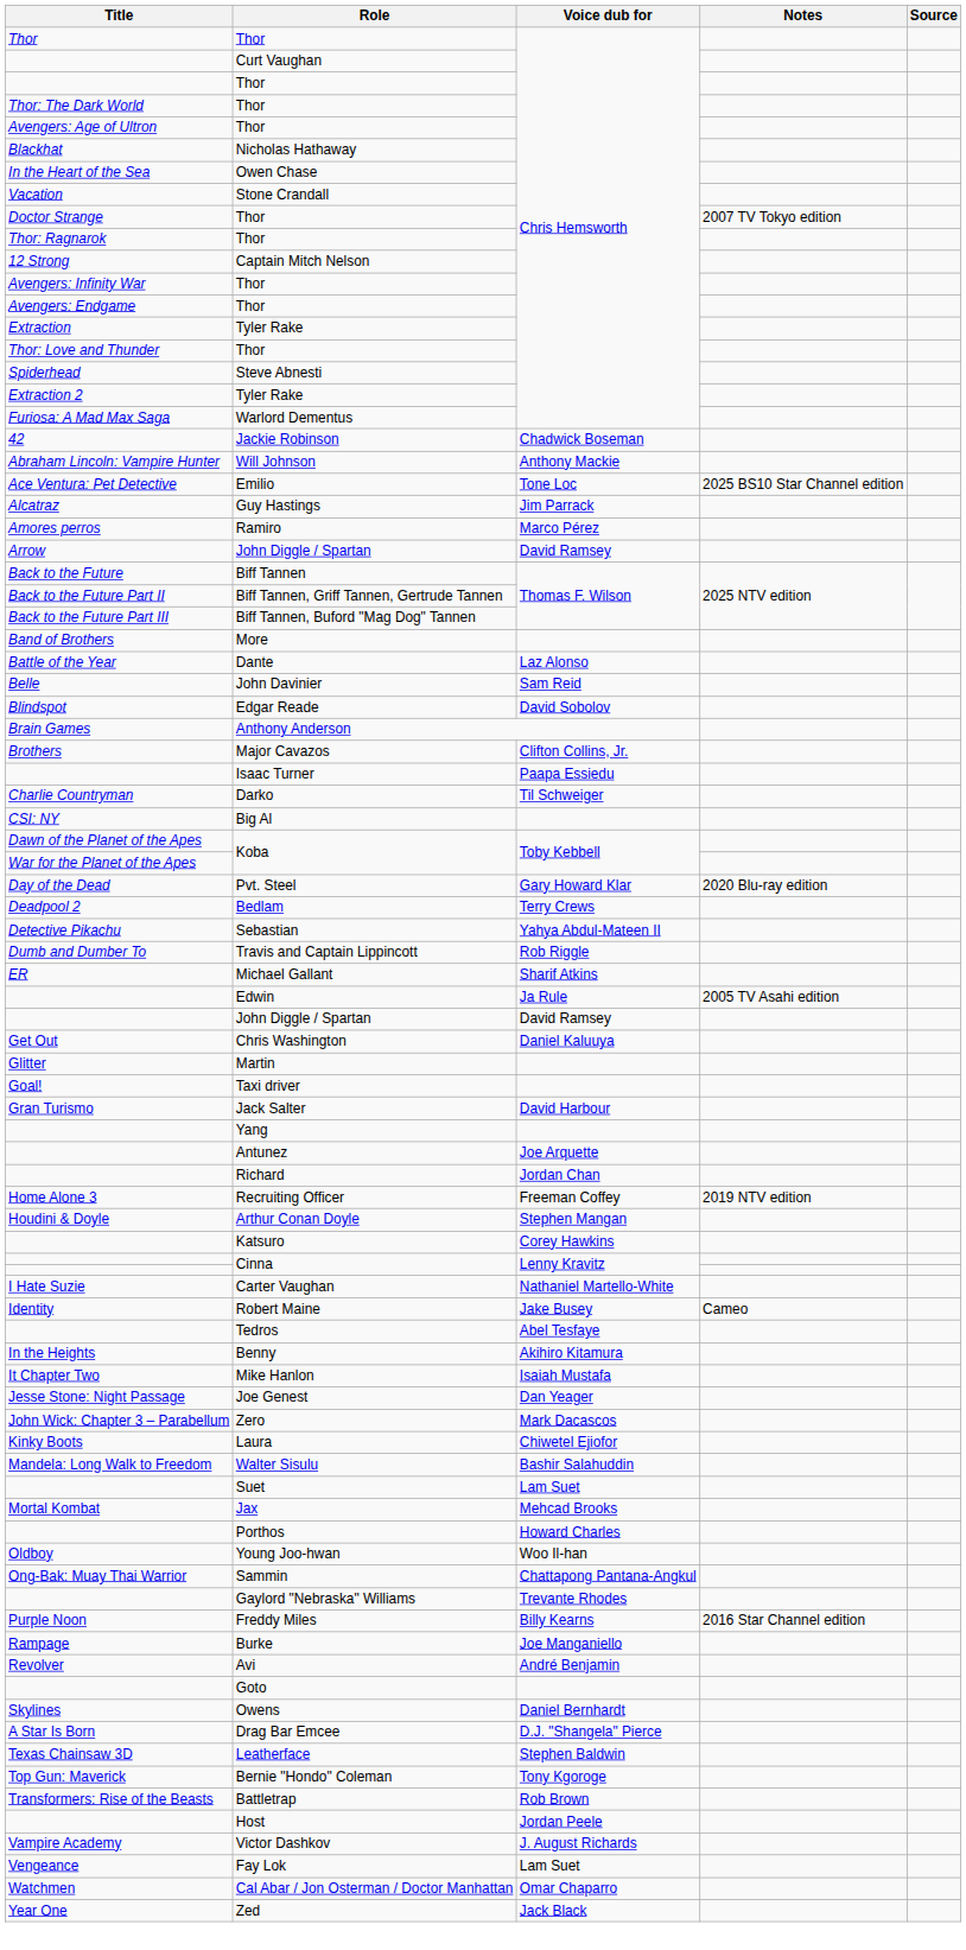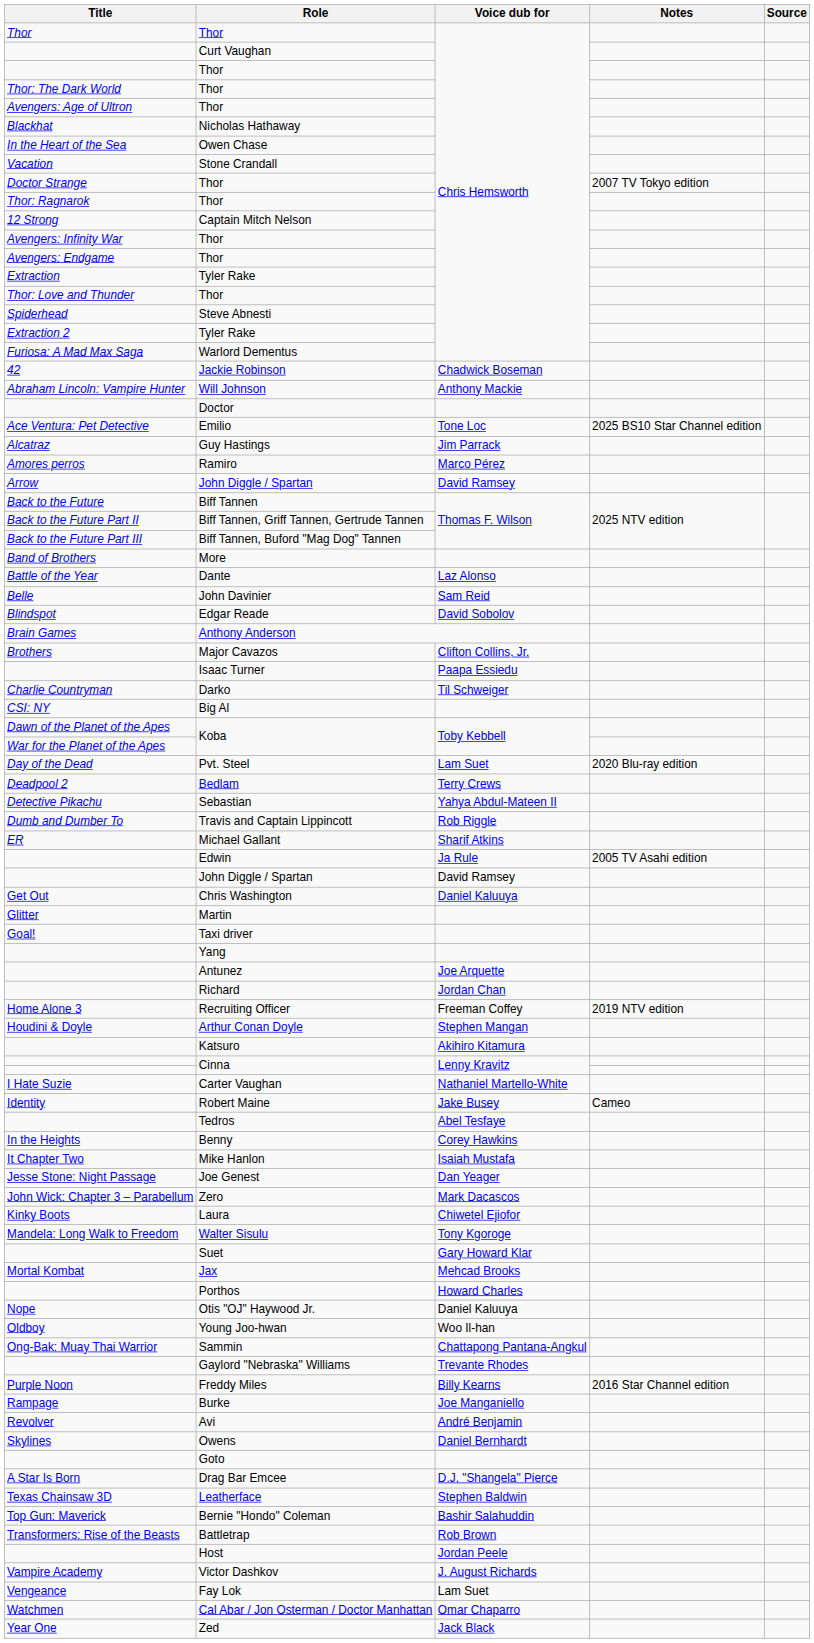 <table class="wikitable sortable plainrowheaders">
 <tr>
 <th>Title</th>
 <th>Role</th>
 <th>Voice dub for</th>
 <th class="unsortable">Notes</th>
 <th class="unsortable">Source</th>
 </tr>
 <tr>
 <td><em><a href='#'>Thor</a></em></td>
 <td><a href='#'>Thor</a></td>
 <td rowspan=18><a href='#'>Chris Hemsworth</a></td>
 <td></td>
 <td></td>
 </tr>
 <tr>
 <td><em></em></td>
 <td>Curt Vaughan</td>
 <td></td>
 <td></td>
 </tr>
 <tr>
 <td><em></em></td>
 <td>Thor</td>
 <td></td>
 <td></td>
 </tr>
 <tr>
 <td><em><a href='#'>Thor: The Dark World</a></em></td>
 <td>Thor</td>
 <td></td>
 <td></td>
 </tr>
 <tr>
 <td><em><a href='#'>Avengers: Age of Ultron</a></em></td>
 <td>Thor</td>
 <td></td>
 <td></td>
 </tr>
 <tr>
 <td><em><a href='#'>Blackhat</a></em></td>
 <td>Nicholas Hathaway</td>
 <td></td>
 <td></td>
 </tr>
 <tr>
 <td><em><a href='#'>In the Heart of the Sea</a></em></td>
 <td>Owen Chase</td>
 <td></td>
 <td></td>
 </tr>
 <tr>
 <td><em><a href='#'>Vacation</a></em></td>
 <td>Stone Crandall</td>
 <td></td>
 <td></td>
 </tr>
 <tr>
 <td><em><a href='#'>Doctor Strange</a></em></td>
 <td>Thor</td>
 <td>2007 TV Tokyo edition</td>
 <td></td>
 </tr>
 <tr>
 <td><em><a href='#'>Thor: Ragnarok</a></em></td>
 <td>Thor</td>
 <td></td>
 <td></td>
 </tr>
 <tr>
 <td><em><a href='#'>12 Strong</a></em></td>
 <td>Captain Mitch Nelson</td>
 <td></td>
 <td></td>
 </tr>
 <tr>
 <td><em><a href='#'>Avengers: Infinity War</a></em></td>
 <td>Thor</td>
 <td></td>
 <td></td>
 </tr>
 <tr>
 <td><em><a href='#'>Avengers: Endgame</a></em></td>
 <td>Thor</td>
 <td></td>
 <td></td>
 </tr>
 <tr>
 <td><em><a href='#'>Extraction</a></em></td>
 <td>Tyler Rake</td>
 <td></td>
 <td></td>
 </tr>
 <tr>
 <td><em><a href='#'>Thor: Love and Thunder</a></em></td>
 <td>Thor</td>
 <td></td>
 <td></td>
 </tr>
 <tr>
 <td><em><a href='#'>Spiderhead</a></em></td>
 <td>Steve Abnesti</td>
 <td></td>
 <td></td>
 </tr>
 <tr>
 <td><em><a href='#'>Extraction 2</a></em></td>
 <td>Tyler Rake</td>
 <td></td>
 <td></td>
 </tr>
 <tr>
 <td><em><a href='#'>Furiosa: A Mad Max Saga</a></em></td>
 <td>Warlord Dementus</td>
 <td></td>
 <td></td>
 </tr>
 <tr>
 <td><em><a href='#'>42</a></em></td>
 <td><a href='#'>Jackie Robinson</a></td>
 <td><a href='#'>Chadwick Boseman</a></td>
 <td></td>
 <td></td>
 </tr>
 <tr>
 <td><em><a href='#'>Abraham Lincoln: Vampire Hunter</a></em></td>
 <td><a href='#'>Will Johnson</a></td>
 <td><a href='#'>Anthony Mackie</a></td>
 <td></td>
 <td></td>
 </tr>
 <tr>
+<td><em></em></td>
+<td>Doctor</td>
+<td></td>
+<td></td>
+<td></td>
+</tr>
+<tr>
 <td><em><a href='#'>Ace Ventura: Pet Detective</a></em></td>
 <td>Emilio</td>
 <td><a href='#'>Tone Loc</a></td>
 <td>2025 BS10 Star Channel edition</td>
 <td></td>
 </tr>
 <tr>
 <td><em><a href='#'>Alcatraz</a></em></td>
 <td>Guy Hastings</td>
 <td><a href='#'>Jim Parrack</a></td>
 <td></td>
 <td></td>
 </tr>
 <tr>
 <td><em><a href='#'>Amores perros</a></em></td>
 <td>Ramiro</td>
 <td><a href='#'>Marco Pérez</a></td>
 <td></td>
 <td></td>
 </tr>
 <tr>
 <td><em><a href='#'>Arrow</a></em></td>
 <td><a href='#'>John Diggle / Spartan</a></td>
 <td><a href='#'>David Ramsey</a></td>
 <td></td>
 <td></td>
 </tr>
 <tr>
 <td><em><a href='#'>Back to the Future</a></em></td>
 <td>Biff Tannen</td>
 <td rowspan="3"><a href='#'>Thomas F. Wilson</a></td>
 <td rowspan="3">2025 NTV edition</td>
 <td rowspan="3"></td>
 </tr>
 <tr>
 <td><em><a href='#'>Back to the Future Part II</a></em></td>
 <td>Biff Tannen, Griff Tannen, Gertrude Tannen</td>
 </tr>
 <tr>
 <td><em><a href='#'>Back to the Future Part III</a></em></td>
 <td>Biff Tannen, Buford "Mag Dog" Tannen</td>
 </tr>
 <tr>
 <td><em><a href='#'>Band of Brothers</a></em></td>
 <td>More</td>
 <td></td>
 <td></td>
 <td></td>
 </tr>
 <tr>
 <td><em><a href='#'>Battle of the Year</a></em></td>
 <td>Dante</td>
 <td><a href='#'>Laz Alonso</a></td>
 <td></td>
 <td></td>
 </tr>
 <tr>
 <td><em><a href='#'>Belle</a></em></td>
 <td>John Davinier</td>
 <td><a href='#'>Sam Reid</a></td>
 <td></td>
 <td></td>
 </tr>
 <tr>
 <td><em><a href='#'>Blindspot</a></em></td>
 <td>Edgar Reade</td>
 <td><a href='#'>David Sobolov</a></td>
 <td></td>
 <td></td>
 </tr>
 <tr>
 <td><em><a href='#'>Brain Games</a></em></td>
 <td colspan="2"><a href='#'>Anthony Anderson</a></td>
 <td></td>
 <td></td>
 </tr>
 <tr>
 <td><em><a href='#'>Brothers</a></em></td>
 <td>Major Cavazos</td>
 <td><a href='#'>Clifton Collins, Jr.</a></td>
 <td></td>
 <td></td>
 </tr>
 <tr>
 <td><em></em></td>
 <td>Isaac Turner</td>
 <td><a href='#'>Paapa Essiedu</a></td>
 <td></td>
 <td></td>
 </tr>
 <tr>
 <td><em><a href='#'>Charlie Countryman</a></em></td>
 <td>Darko</td>
 <td><a href='#'>Til Schweiger</a></td>
 <td></td>
 <td></td>
 </tr>
 <tr>
 <td><em><a href='#'>CSI: NY</a></em></td>
 <td>Big Al</td>
 <td></td>
 <td></td>
 <td></td>
 </tr>
 <tr>
 <td><em><a href='#'>Dawn of the Planet of the Apes</a></em></td>
 <td rowspan="2">Koba</td>
 <td rowspan="2"><a href='#'>Toby Kebbell</a></td>
 <td></td>
 <td></td>
 </tr>
 <tr>
 <td><em><a href='#'>War for the Planet of the Apes</a></em></td>
 <td></td>
 <td></td>
 </tr>
 <tr>
 <td><em><a href='#'>Day of the Dead</a></em></td>
 <td>Pvt. Steel</td>
-<td><a href='#'>Gary Howard Klar</a></td>
+<td><a href='#'>Lam Suet</a></td>
 <td>2020 Blu-ray edition</td>
 <td></td>
 </tr>
 <tr>
 <td><em><a href='#'>Deadpool 2</a></em></td>
 <td><a href='#'>Bedlam</a></td>
 <td><a href='#'>Terry Crews</a></td>
 <td></td>
 <td></td>
 </tr>
 <tr>
 <td><em><a href='#'>Detective Pikachu</a></em></td>
 <td>Sebastian</td>
 <td><a href='#'>Yahya Abdul-Mateen II</a></td>
 <td></td>
 <td></td>
 </tr>
 <tr>
 <td><em><a href='#'>Dumb and Dumber To</a></em></td>
 <td>Travis and Captain Lippincott</td>
 <td><a href='#'>Rob Riggle</a></td>
 <td></td>
 <td></td>
 </tr>
 <tr>
 <td><em><a href='#'>ER</a></em></td>
 <td>Michael Gallant</td>
 <td><a href='#'>Sharif Atkins</a></td>
 <td></td>
 <td></td>
 </tr>
 <tr>
 <td><em></em></td>
 <td>Edwin</td>
 <td><a href='#'>Ja Rule</a></td>
 <td>2005 TV Asahi edition</td>
 <td></td>
 </tr>
 <tr>
 <td><em></td>
 <td>John Diggle / Spartan</td>
 <td>David Ramsey</td>
 <td></td>
 <td></td>
 </tr>
 <tr>
 <td></em><a href='#'>Get Out</a><em></td>
 <td>Chris Washington</td>
 <td><a href='#'>Daniel Kaluuya</a></td>
 <td></td>
 <td></td>
 </tr>
 <tr>
 <td></em><a href='#'>Glitter</a><em></td>
 <td>Martin</td>
 <td></td>
 <td></td>
 <td></td>
 </tr>
 <tr>
 <td></em><a href='#'>Goal!</a><em></td>
 <td>Taxi driver</td>
 <td></td>
 <td></td>
 <td></td>
 </tr>
 <tr>
-<td></em><a href='#'>Gran Turismo</a><em></td>
-<td>Jack Salter</td>
-<td><a href='#'>David Harbour</a></td>
-<td></td>
-<td></td>
-</tr>
-<tr>
 <td></em><em></td>
 <td>Yang</td>
 <td></td>
 <td></td>
 <td></td>
 </tr>
 <tr>
 <td></em><em></td>
 <td>Antunez</td>
 <td><a href='#'>Joe Arquette</a></td>
 <td></td>
 <td></td>
 </tr>
 <tr>
 <td></em><em></td>
 <td>Richard</td>
 <td><a href='#'>Jordan Chan</a></td>
 <td></td>
 <td></td>
 </tr>
 <tr>
 <td></em><a href='#'>Home Alone 3</a><em></td>
 <td>Recruiting Officer</td>
 <td>Freeman Coffey</td>
 <td>2019 NTV edition</td>
 <td></td>
 </tr>
 <tr>
 <td></em><a href='#'>Houdini & Doyle</a><em></td>
 <td><a href='#'>Arthur Conan Doyle</a></td>
 <td><a href='#'>Stephen Mangan</a></td>
 <td></td>
 <td></td>
 </tr>
 <tr>
 <td></em><em></td>
 <td>Katsuro</td>
-<td><a href='#'>Corey Hawkins</a></td>
+<td><a href='#'>Akihiro Kitamura</a></td>
 <td></td>
 <td></td>
 </tr>
 <tr>
 <td></em><em></td>
 <td rowspan="2">Cinna</td>
 <td rowspan="2"><a href='#'>Lenny Kravitz</a></td>
 <td></td>
 <td></td>
 </tr>
 <tr>
 <td></em><em></td>
 <td></td>
 <td></td>
 </tr>
 <tr>
 <td></em><a href='#'>I Hate Suzie</a><em></td>
 <td>Carter Vaughan</td>
 <td><a href='#'>Nathaniel Martello-White</a></td>
 <td></td>
 <td></td>
 </tr>
 <tr>
 <td></em><a href='#'>Identity</a><em></td>
 <td>Robert Maine</td>
 <td><a href='#'>Jake Busey</a></td>
 <td>Cameo</td>
 <td></td>
 </tr>
 <tr>
 <td></em><em></td>
 <td>Tedros</td>
 <td><a href='#'>Abel Tesfaye</a></td>
 <td></td>
 <td></td>
 </tr>
 <tr>
 <td></em><a href='#'>In the Heights</a><em></td>
 <td>Benny</td>
-<td><a href='#'>Akihiro Kitamura</a></td>
+<td><a href='#'>Corey Hawkins</a></td>
 <td></td>
 <td></td>
 </tr>
 <tr>
 <td></em><a href='#'>It Chapter Two</a><em></td>
 <td>Mike Hanlon</td>
 <td><a href='#'>Isaiah Mustafa</a></td>
 <td></td>
 <td></td>
 </tr>
 <tr>
 <td></em><a href='#'>Jesse Stone: Night Passage</a><em></td>
 <td>Joe Genest</td>
 <td><a href='#'>Dan Yeager</a></td>
 <td></td>
 <td></td>
 </tr>
 <tr>
 <td></em><a href='#'>John Wick: Chapter 3 – Parabellum</a><em></td>
 <td>Zero</td>
 <td><a href='#'>Mark Dacascos</a></td>
 <td></td>
 <td></td>
 </tr>
 <tr>
 <td></em><a href='#'>Kinky Boots</a><em></td>
 <td>Laura</td>
 <td><a href='#'>Chiwetel Ejiofor</a></td>
 <td></td>
 <td></td>
 </tr>
 <tr>
 <td></em><a href='#'>Mandela: Long Walk to Freedom</a><em></td>
 <td><a href='#'>Walter Sisulu</a></td>
-<td><a href='#'>Bashir Salahuddin</a></td>
+<td><a href='#'>Tony Kgoroge</a></td>
 <td></td>
 <td></td>
 </tr>
 <tr>
 <td></em><em></td>
 <td>Suet</td>
-<td><a href='#'>Lam Suet</a></td>
+<td><a href='#'>Gary Howard Klar</a></td>
 <td></td>
 <td></td>
 </tr>
 <tr>
 <td></em><a href='#'>Mortal Kombat</a><em></td>
 <td><a href='#'>Jax</a></td>
 <td><a href='#'>Mehcad Brooks</a></td>
 <td></td>
 <td></td>
 </tr>
 <tr>
 <td></em><em></td>
 <td>Porthos</td>
 <td><a href='#'>Howard Charles</a></td>
+<td></td>
+<td></td>
+</tr>
+<tr>
+<td></em><a href='#'>Nope</a><em></td>
+<td>Otis "OJ" Haywood Jr.</td>
+<td>Daniel Kaluuya</td>
 <td></td>
 <td></td>
 </tr>
 <tr>
 <td></em><a href='#'>Oldboy</a><em></td>
 <td>Young Joo-hwan</td>
 <td>Woo Il-han</td>
 <td></td>
 <td></td>
 </tr>
 <tr>
 <td></em><a href='#'>Ong-Bak: Muay Thai Warrior</a><em></td>
 <td>Sammin</td>
 <td><a href='#'>Chattapong Pantana-Angkul</a></td>
 <td></td>
 <td></td>
 </tr>
 <tr>
 <td></em><em></td>
 <td>Gaylord "Nebraska" Williams</td>
 <td><a href='#'>Trevante Rhodes</a></td>
 <td></td>
 <td></td>
 </tr>
 <tr>
 <td></em><a href='#'>Purple Noon</a><em></td>
 <td>Freddy Miles</td>
 <td><a href='#'>Billy Kearns</a></td>
 <td>2016 Star Channel edition</td>
 <td></td>
 </tr>
 <tr>
 <td></em><a href='#'>Rampage</a><em></td>
 <td>Burke</td>
 <td><a href='#'>Joe Manganiello</a></td>
 <td></td>
 <td></td>
 </tr>
 <tr>
 <td></em><a href='#'>Revolver</a><em></td>
 <td>Avi</td>
 <td><a href='#'>André Benjamin</a></td>
 <td></td>
 <td></td>
 </tr>
 <tr>
-<td></em><em></td>
-<td>Goto</td>
-<td></td>
+<td></em><a href='#'>Skylines</a><em></td>
+<td>Owens</td>
+<td><a href='#'>Daniel Bernhardt</a></td>
 <td></td>
 <td></td>
 </tr>
 <tr>
-<td></em><a href='#'>Skylines</a><em></td>
-<td>Owens</td>
-<td><a href='#'>Daniel Bernhardt</a></td>
+<td></em><em></td>
+<td>Goto</td>
+<td></td>
 <td></td>
 <td></td>
 </tr>
 <tr>
 <td></em><a href='#'>A Star Is Born</a><em></td>
 <td>Drag Bar Emcee</td>
 <td><a href='#'>D.J. "Shangela" Pierce</a></td>
 <td></td>
 <td></td>
 </tr>
 <tr>
 <td></em><a href='#'>Texas Chainsaw 3D</a><em></td>
 <td><a href='#'>Leatherface</a></td>
 <td><a href='#'>Stephen Baldwin</a></td>
 <td></td>
 <td></td>
 </tr>
 <tr>
 <td></em><a href='#'>Top Gun: Maverick</a><em></td>
 <td>Bernie "Hondo" Coleman</td>
-<td><a href='#'>Tony Kgoroge</a></td>
+<td><a href='#'>Bashir Salahuddin</a></td>
 <td></td>
 <td></td>
 </tr>
 <tr>
 <td></em><a href='#'>Transformers: Rise of the Beasts</a><em></td>
 <td>Battletrap</td>
 <td><a href='#'>Rob Brown</a></td>
 <td></td>
 <td></td>
 </tr>
 <tr>
 <td></em><em></td>
 <td>Host</td>
 <td><a href='#'>Jordan Peele</a></td>
 <td></td>
 <td></td>
 </tr>
 <tr>
 <td></em><a href='#'>Vampire Academy</a><em></td>
 <td>Victor Dashkov</td>
 <td><a href='#'>J. August Richards</a></td>
 <td></td>
 <td></td>
 </tr>
 <tr>
 <td></em><a href='#'>Vengeance</a><em></td>
 <td>Fay Lok</td>
 <td>Lam Suet</td>
 <td></td>
 <td></td>
 </tr>
 <tr>
 <td></em><a href='#'>Watchmen</a><em></td>
 <td><a href='#'>Cal Abar / Jon Osterman / Doctor Manhattan</a></td>
 <td><a href='#'>Omar Chaparro</a></td>
 <td></td>
 <td></td>
 </tr>
 <tr>
 <td></em><a href='#'>Year One</a><em></td>
 <td>Zed</td>
 <td><a href='#'>Jack Black</a></td>
 <td></td>
 <td></td>
 </tr>
 </table>
